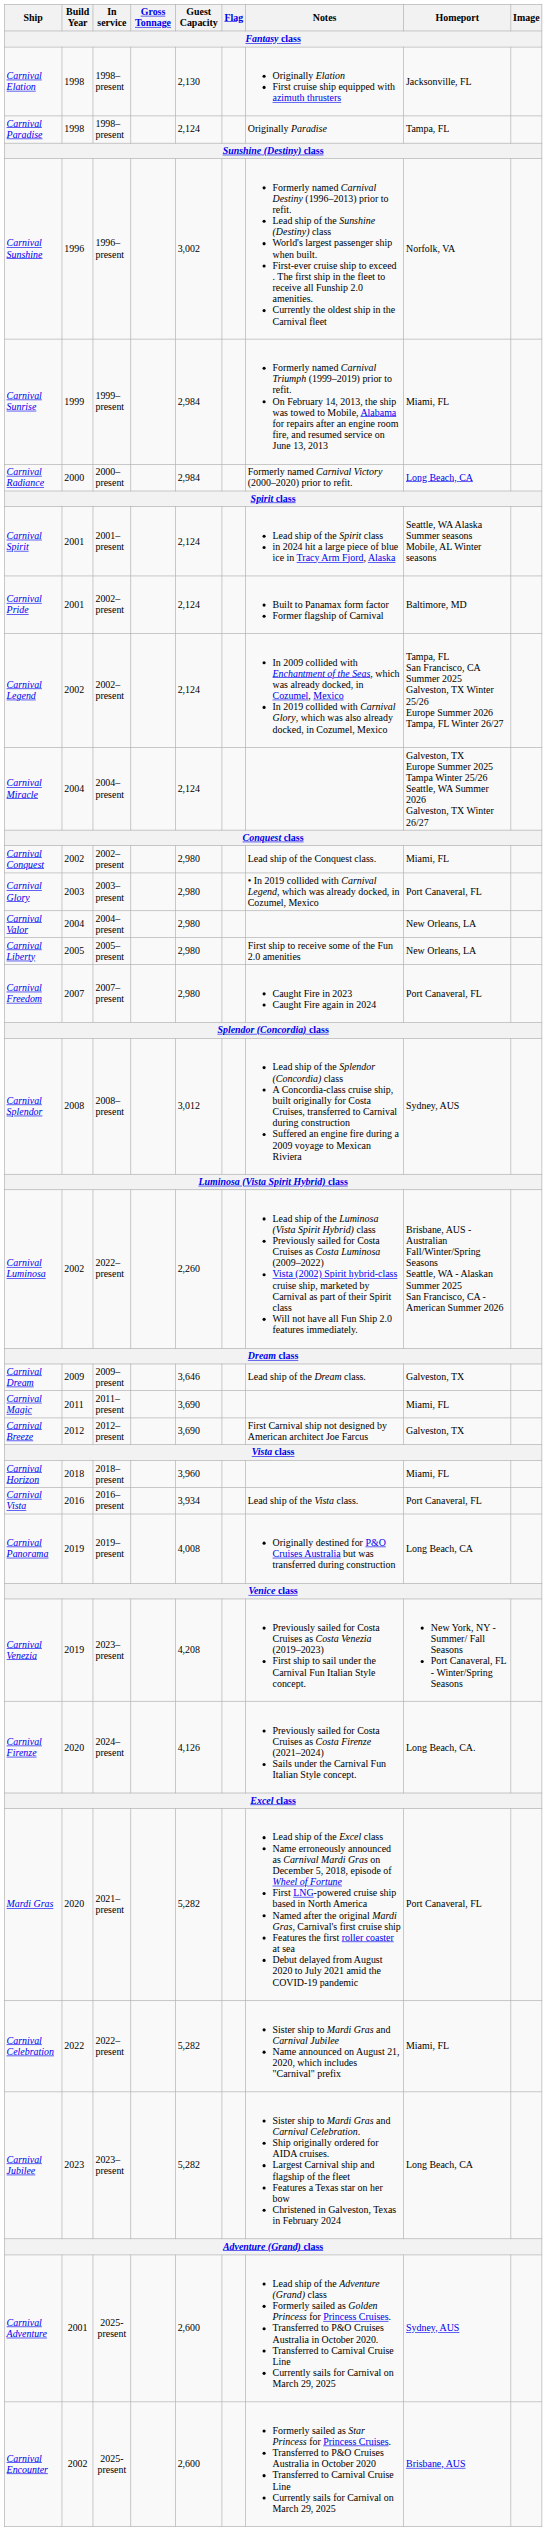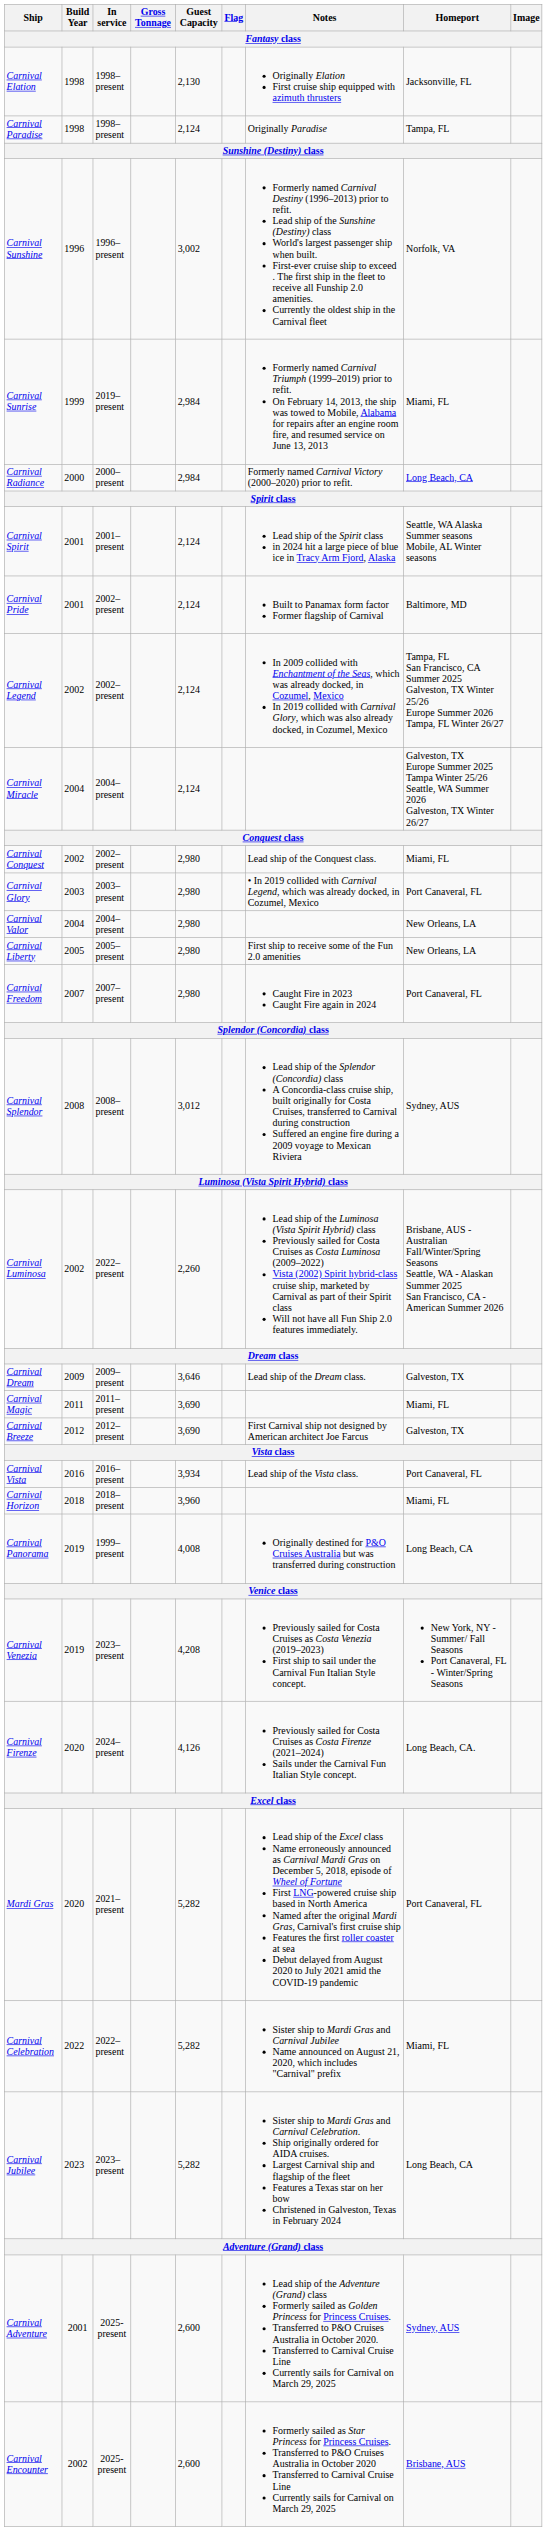 <table class="wikitable sortable">
 <tr>
 <th>Ship</th>
 <th>Build Year</th>
 <th>In service<br></th>
 <th><a href='#'>Gross Tonnage</a></th>
 <th>Guest Capacity</th>
 <th><a href='#'>Flag</a></th>
 <th>Notes</th>
 <th>Homeport</th>
 <th>Image</th>
 </tr>
 <tr>
 <th colspan="9"><a href='#'><em>Fantasy</em> class</a></th>
 </tr>
 <tr>
 <td><em><a href='#'>Carnival Elation</a></em></td>
 <td>1998</td>
 <td>1998–present</td>
 <td></td>
 <td>2,130</td>
 <td></td>
 <td><br><ul><li>Originally <em>Elation</em></li><li>First cruise ship equipped with <a href='#'>azimuth thrusters</a></li></ul></td>
 <td>Jacksonville, FL</td>
 <td></td>
 </tr>
 <tr>
 <td><em><a href='#'>Carnival Paradise</a></em></td>
 <td>1998</td>
 <td>1998–present</td>
 <td></td>
 <td>2,124</td>
 <td></td>
 <td>Originally <em>Paradise</em></td>
 <td>Tampa, FL</td>
 <td></td>
 </tr>
 <tr>
 <th colspan="9"><a href='#'><em>Sunshine (Destiny)</em> class</a></th>
 </tr>
 <tr>
 <td><em><a href='#'>Carnival Sunshine</a></em></td>
 <td>1996</td>
 <td>1996–present</td>
 <td></td>
 <td>3,002</td>
 <td></td>
 <td><br><ul><li>Formerly named <em>Carnival Destiny</em> (1996–2013) prior to refit.</li><li>Lead ship of the <em>Sunshine (Destiny)</em> class</li><li>World's largest passenger ship when built.</li><li>First-ever cruise ship to exceed . The first ship in the fleet to receive all Funship 2.0 amenities.</li><li>Currently the oldest ship in the Carnival fleet</li></ul></td>
 <td>Norfolk, VA</td>
 <td></td>
 </tr>
 <tr>
 <td><em><a href='#'>Carnival Sunrise</a></em></td>
 <td>1999</td>
-<td>1999–present</td>
+<td>2019–present</td>
 <td></td>
 <td>2,984</td>
 <td></td>
 <td><br><ul><li>Formerly named <em>Carnival Triumph</em> (1999–2019) prior to refit.</li><li>On February 14, 2013, the ship was towed to Mobile, <a href='#'>Alabama</a> for repairs after an engine room fire, and resumed service on June 13, 2013</li></ul></td>
 <td>Miami, FL</td>
 <td></td>
 </tr>
 <tr>
 <td><em><a href='#'>Carnival Radiance</a></em></td>
 <td>2000</td>
 <td>2000–present</td>
 <td></td>
 <td>2,984</td>
 <td></td>
 <td>Formerly named <em>Carnival Victory</em> (2000–2020) prior to refit.</td>
 <td><a href='#'>Long Beach, CA</a></td>
 <td></td>
 </tr>
 <tr>
 <th colspan="9"><a href='#'><em>Spirit</em> class</a></th>
 </tr>
 <tr>
 <td><em><a href='#'>Carnival Spirit</a></em></td>
 <td>2001</td>
 <td>2001–present</td>
 <td></td>
 <td>2,124</td>
 <td></td>
 <td><br><ul><li>Lead ship of the <em>Spirit</em> class</li><li>in 2024 hit a large piece of blue ice in <a href='#'>Tracy Arm Fjord</a>, <a href='#'>Alaska</a></li></ul></td>
 <td>Seattle, WA Alaska Summer seasons<br>Mobile, AL Winter seasons</td>
 <td></td>
 </tr>
 <tr>
 <td><em><a href='#'>Carnival Pride</a></em></td>
 <td>2001</td>
 <td>2002–present</td>
 <td></td>
 <td>2,124</td>
 <td></td>
 <td><br><ul><li>Built to Panamax form factor</li><li>Former flagship of Carnival</li></ul></td>
 <td>Baltimore, MD</td>
 <td></td>
 </tr>
 <tr>
 <td><em><a href='#'>Carnival Legend</a></em></td>
 <td>2002</td>
 <td>2002–present</td>
 <td></td>
 <td>2,124</td>
 <td></td>
 <td><br><ul><li>In 2009 collided with <em><a href='#'>Enchantment of the Seas</a></em>, which was already docked, in <a href='#'>Cozumel</a>, <a href='#'>Mexico</a></li><li>In 2019 collided with <em>Carnival Glory</em>, which was also already docked, in Cozumel, Mexico</li></ul></td>
 <td>Tampa, FL<br>San Francisco, CA Summer 2025<br>Galveston, TX Winter 25/26<br>Europe Summer 2026<br>Tampa, FL Winter 26/27</td>
 <td></td>
 </tr>
 <tr>
 <td><em><a href='#'>Carnival Miracle</a></em></td>
 <td>2004</td>
 <td>2004–present</td>
 <td></td>
 <td>2,124</td>
 <td></td>
 <td></td>
 <td>Galveston, TX<br>Europe Summer 2025<br>Tampa Winter 25/26<br>Seattle, WA Summer 2026<br>Galveston, TX Winter 26/27</td>
 <td></td>
 </tr>
 <tr>
 <th colspan="9"><a href='#'><em>Conquest</em> class</a></th>
 </tr>
 <tr>
 <td><em><a href='#'>Carnival Conquest</a></em></td>
 <td>2002</td>
 <td>2002–present</td>
 <td></td>
 <td>2,980</td>
 <td></td>
 <td>Lead ship of the Conquest class.</td>
 <td>Miami, FL</td>
 <td></td>
 </tr>
 <tr>
 <td><em><a href='#'>Carnival Glory</a></em></td>
 <td>2003</td>
 <td>2003–present</td>
 <td></td>
 <td>2,980</td>
 <td></td>
 <td>• In 2019 collided with <em>Carnival Legend</em>, which was already docked, in Cozumel, Mexico</td>
 <td>Port Canaveral, FL</td>
 <td></td>
 </tr>
 <tr>
 <td><em><a href='#'>Carnival Valor</a></em></td>
 <td>2004</td>
 <td>2004–present</td>
 <td></td>
 <td>2,980</td>
 <td></td>
 <td></td>
 <td>New Orleans, LA</td>
 <td></td>
 </tr>
 <tr>
 <td><em><a href='#'>Carnival Liberty</a></em></td>
 <td>2005</td>
 <td>2005–present</td>
 <td></td>
 <td>2,980</td>
 <td></td>
 <td>First ship to receive some of the Fun 2.0 amenities</td>
 <td>New Orleans, LA</td>
 <td></td>
 </tr>
 <tr>
 <td><em><a href='#'>Carnival Freedom</a></em></td>
 <td>2007</td>
 <td>2007–present</td>
 <td></td>
 <td>2,980</td>
 <td></td>
 <td><br><ul><li>Caught Fire in 2023</li><li>Caught Fire again in 2024</li></ul></td>
 <td>Port Canaveral, FL</td>
 <td></td>
 </tr>
 <tr>
 <th colspan="9"><a href='#'><em>Splendor (Concordia)</em> class</a></th>
 </tr>
 <tr>
 <td><em><a href='#'>Carnival Splendor</a></em></td>
 <td>2008</td>
 <td>2008–present</td>
 <td></td>
 <td>3,012</td>
 <td></td>
 <td><br><ul><li>Lead ship of the <em>Splendor (Concordia)</em> class</li><li>A Concordia-class cruise ship, built originally for Costa Cruises, transferred to Carnival during construction</li><li>Suffered an engine fire during a 2009 voyage to Mexican Riviera</li></ul></td>
 <td>Sydney, AUS</td>
 <td></td>
 </tr>
 <tr>
 <th colspan="9"><a href='#'><em>Luminosa (Vista Spirit Hybrid)</em> class</a></th>
 </tr>
 <tr>
 <td><em><a href='#'>Carnival Luminosa</a></em></td>
 <td>2002</td>
 <td>2022–present</td>
 <td></td>
 <td>2,260</td>
 <td></td>
 <td><br><ul><li>Lead ship of the <em>Luminosa (Vista Spirit Hybrid)</em> class</li><li>Previously sailed for Costa Cruises as <em>Costa Luminosa</em> (2009–2022)</li><li><a href='#'>Vista (2002) Spirit hybrid-class</a> cruise ship, marketed by Carnival as part of their Spirit class</li><li>Will not have all Fun Ship 2.0 features immediately.</li></ul></td>
 <td>Brisbane, AUS - Australian Fall/Winter/Spring Seasons<br>Seattle, WA - Alaskan Summer 2025<br>San Francisco, CA - American Summer 2026</td>
 <td></td>
 </tr>
 <tr>
 <th colspan="9"><a href='#'><em>Dream</em> class</a></th>
 </tr>
 <tr>
 <td><em><a href='#'>Carnival Dream</a></em></td>
 <td>2009</td>
 <td>2009–present</td>
 <td></td>
 <td>3,646</td>
 <td></td>
 <td>Lead ship of the <em>Dream</em> class.</td>
 <td>Galveston, TX</td>
 <td><br></td>
 </tr>
 <tr>
 <td><em><a href='#'>Carnival Magic</a></em></td>
 <td>2011</td>
 <td>2011–present</td>
 <td></td>
 <td>3,690</td>
 <td></td>
 <td></td>
 <td>Miami, FL</td>
 <td></td>
 </tr>
 <tr>
 <td><em><a href='#'>Carnival Breeze</a></em></td>
 <td>2012</td>
 <td>2012–present</td>
 <td></td>
 <td>3,690</td>
 <td></td>
 <td>First Carnival ship not designed by American architect Joe Farcus</td>
 <td>Galveston, TX</td>
 <td></td>
 </tr>
 <tr>
 <th colspan="9"><a href='#'><em>Vista</em> class</a></th>
 </tr>
 <tr>
+<td><em><a href='#'>Carnival Vista</a></em></td>
+<td>2016</td>
+<td>2016–present</td>
+<td></td>
+<td>3,934</td>
+<td></td>
+<td>Lead ship of the <em>Vista</em> class.</td>
+<td>Port Canaveral, FL</td>
+<td></td>
+</tr>
+<tr>
 <td><em><a href='#'>Carnival Horizon</a></em></td>
 <td>2018</td>
 <td>2018–present</td>
 <td></td>
 <td>3,960</td>
 <td></td>
 <td></td>
 <td>Miami, FL</td>
 <td></td>
 </tr>
 <tr>
-<td><em><a href='#'>Carnival Vista</a></em></td>
-<td>2016</td>
-<td>2016–present</td>
-<td></td>
-<td>3,934</td>
-<td></td>
-<td>Lead ship of the <em>Vista</em> class.</td>
-<td>Port Canaveral, FL</td>
-<td></td>
-</tr>
-<tr>
 <td><em><a href='#'>Carnival Panorama</a> </em></td>
 <td>2019</td>
-<td>2019–present</td>
+<td>1999–present</td>
 <td></td>
 <td>4,008</td>
 <td></td>
 <td><br><ul><li>Originally destined for <a href='#'>P&O Cruises Australia</a> but was transferred during construction</li></ul></td>
 <td>Long Beach, CA</td>
 <td></td>
 </tr>
 <tr>
 <th colspan="9"><a href='#'><em>Venice</em> class</a></th>
 </tr>
 <tr>
 <td><em><a href='#'>Carnival Venezia</a></em></td>
 <td>2019</td>
 <td>2023–present</td>
 <td></td>
 <td>4,208</td>
 <td></td>
 <td><br><ul><li>Previously sailed for Costa Cruises as <em>Costa Venezia</em> (2019–2023)</li><li>First ship to sail under the Carnival Fun Italian Style concept.</li></ul></td>
 <td><br><ul><li>New York, NY - Summer/ Fall Seasons</li><li>Port Canaveral, FL - Winter/Spring Seasons</li></ul></td>
 <td></td>
 </tr>
 <tr>
 <td><em><a href='#'>Carnival Firenze</a></em></td>
 <td>2020</td>
 <td>2024–present</td>
 <td></td>
 <td>4,126</td>
 <td></td>
 <td><br><ul><li>Previously sailed for Costa Cruises as <em>Costa Firenze</em> (2021–2024)</li><li>Sails under the Carnival Fun Italian Style concept.</li></ul></td>
 <td>Long Beach, CA.</td>
 <td></td>
 </tr>
 <tr>
 <th colspan="9"><a href='#'><em>Excel</em> class</a></th>
 </tr>
 <tr>
 <td><em><a href='#'>Mardi Gras</a></em></td>
 <td>2020</td>
 <td>2021–present</td>
 <td></td>
 <td>5,282</td>
 <td></td>
 <td><br><ul><li>Lead ship of the <em>Excel</em> class</li><li>Name erroneously announced as <em>Carnival Mardi Gras</em> on December 5, 2018, episode of <em><a href='#'>Wheel of Fortune</a></em></li><li>First <a href='#'>LNG</a>-powered cruise ship based in North America</li><li>Named after the original <em>Mardi Gras</em>, Carnival's first cruise ship</li><li>Features the first <a href='#'>roller coaster</a> at sea</li><li>Debut delayed from August 2020 to July 2021 amid the COVID-19 pandemic</li></ul></td>
 <td>Port Canaveral, FL</td>
 <td></td>
 </tr>
 <tr>
 <td><em><a href='#'>Carnival Celebration</a></em></td>
 <td>2022</td>
 <td>2022–present</td>
 <td></td>
 <td>5,282</td>
 <td></td>
 <td><br><ul><li>Sister ship to <em>Mardi Gras</em> and <em>Carnival Jubilee</em></li><li>Name announced on August 21, 2020, which includes "Carnival" prefix</li></ul></td>
 <td>Miami, FL</td>
 <td></td>
 </tr>
 <tr>
 <td><em><a href='#'>Carnival Jubilee</a></em></td>
 <td>2023</td>
 <td>2023–present</td>
 <td style="text-align:Center;"></td>
 <td>5,282</td>
 <td></td>
 <td><br><ul><li>Sister ship to <em>Mardi Gras</em> and <em>Carnival Celebration</em>.</li><li>Ship originally ordered for AIDA cruises.</li><li>Largest Carnival ship and flagship of the fleet</li><li>Features a Texas star on her bow</li><li>Christened in Galveston, Texas in February 2024</li></ul></td>
 <td>Long Beach, CA</td>
 <td></td>
 </tr>
 <tr>
 <th colspan="9"><a href='#'><em>Adventure (Grand)</em> class</a></th>
 </tr>
 <tr>
 <td><em><a href='#'>Carnival Adventure</a></em> </td>
 <td align="Center">2001</td>
 <td style="text-align:Center;">2025-present</td>
 <td style="text-align:Center;"></td>
 <td>2,600</td>
 <td style="text-align:Center;"></td>
 <td><br><ul><li>Lead ship of the <em>Adventure (Grand)</em> class</li><li>Formerly sailed as <em>Golden Princess</em> for <a href='#'>Princess Cruises</a>.<br></li><li>Transferred to P&O Cruises Australia in October 2020.</li><li>Transferred to Carnival Cruise Line</li><li>Currently sails for Carnival on March 29, 2025</li></ul></td>
 <td><a href='#'>Sydney, AUS</a></td>
 <td></td>
 </tr>
 <tr>
 <td><em><a href='#'>Carnival Encounter</a></em></td>
 <td align="Center">2002</td>
 <td style="text-align:Center;">2025-present</td>
 <td style="text-align:Center;"></td>
 <td>2,600</td>
 <td style="text-align:Center;"></td>
 <td align="Left"><br><ul><li>Formerly sailed as <em>Star Princess</em> for <a href='#'>Princess Cruises</a>.<br></li><li>Transferred to P&O Cruises Australia in October 2020 <br></li><li>Transferred to Carnival Cruise Line</li><li>Currently sails for Carnival on March 29, 2025</li></ul></td>
 <td><a href='#'>Brisbane, AUS</a></td>
 <td></td>
 </tr>
 </table>
